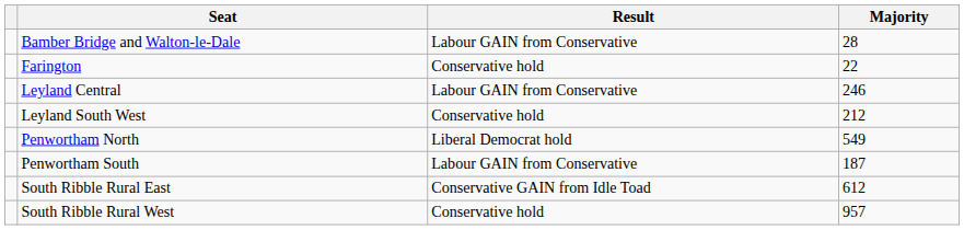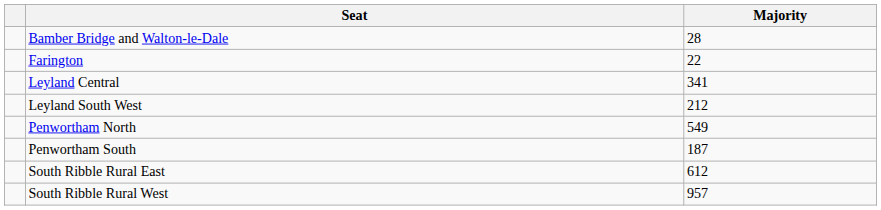 <table class="wikitable" style="right; width:50%">
 <tr>
 <th></th>
 <th>Seat</th>
-<th>Result</th>
 <th>Majority</th>
 </tr>
 <tr>
 <td></td>
 <td><a href='#'>Bamber Bridge</a> and <a href='#'>Walton-le-Dale</a></td>
-<td>Labour GAIN from Conservative</td>
 <td>28</td>
 </tr>
 <tr>
 <td></td>
 <td><a href='#'>Farington</a></td>
-<td>Conservative hold</td>
 <td>22</td>
 </tr>
 <tr>
 <td></td>
 <td><a href='#'>Leyland</a> Central</td>
-<td>Labour GAIN from Conservative</td>
-<td>246</td>
+<td>341</td>
 </tr>
 <tr>
 <td></td>
 <td>Leyland South West</td>
-<td>Conservative hold</td>
 <td>212</td>
 </tr>
 <tr>
 <td></td>
 <td><a href='#'>Penwortham</a> North</td>
-<td>Liberal Democrat hold</td>
 <td>549</td>
 </tr>
 <tr>
 <td></td>
 <td>Penwortham South</td>
-<td>Labour GAIN from Conservative</td>
 <td>187</td>
 </tr>
 <tr>
 <td></td>
 <td>South Ribble Rural East</td>
-<td>Conservative GAIN from Idle Toad</td>
 <td>612</td>
 </tr>
 <tr>
 <td></td>
 <td>South Ribble Rural West</td>
-<td>Conservative hold</td>
 <td>957</td>
 </tr>
 </table>
